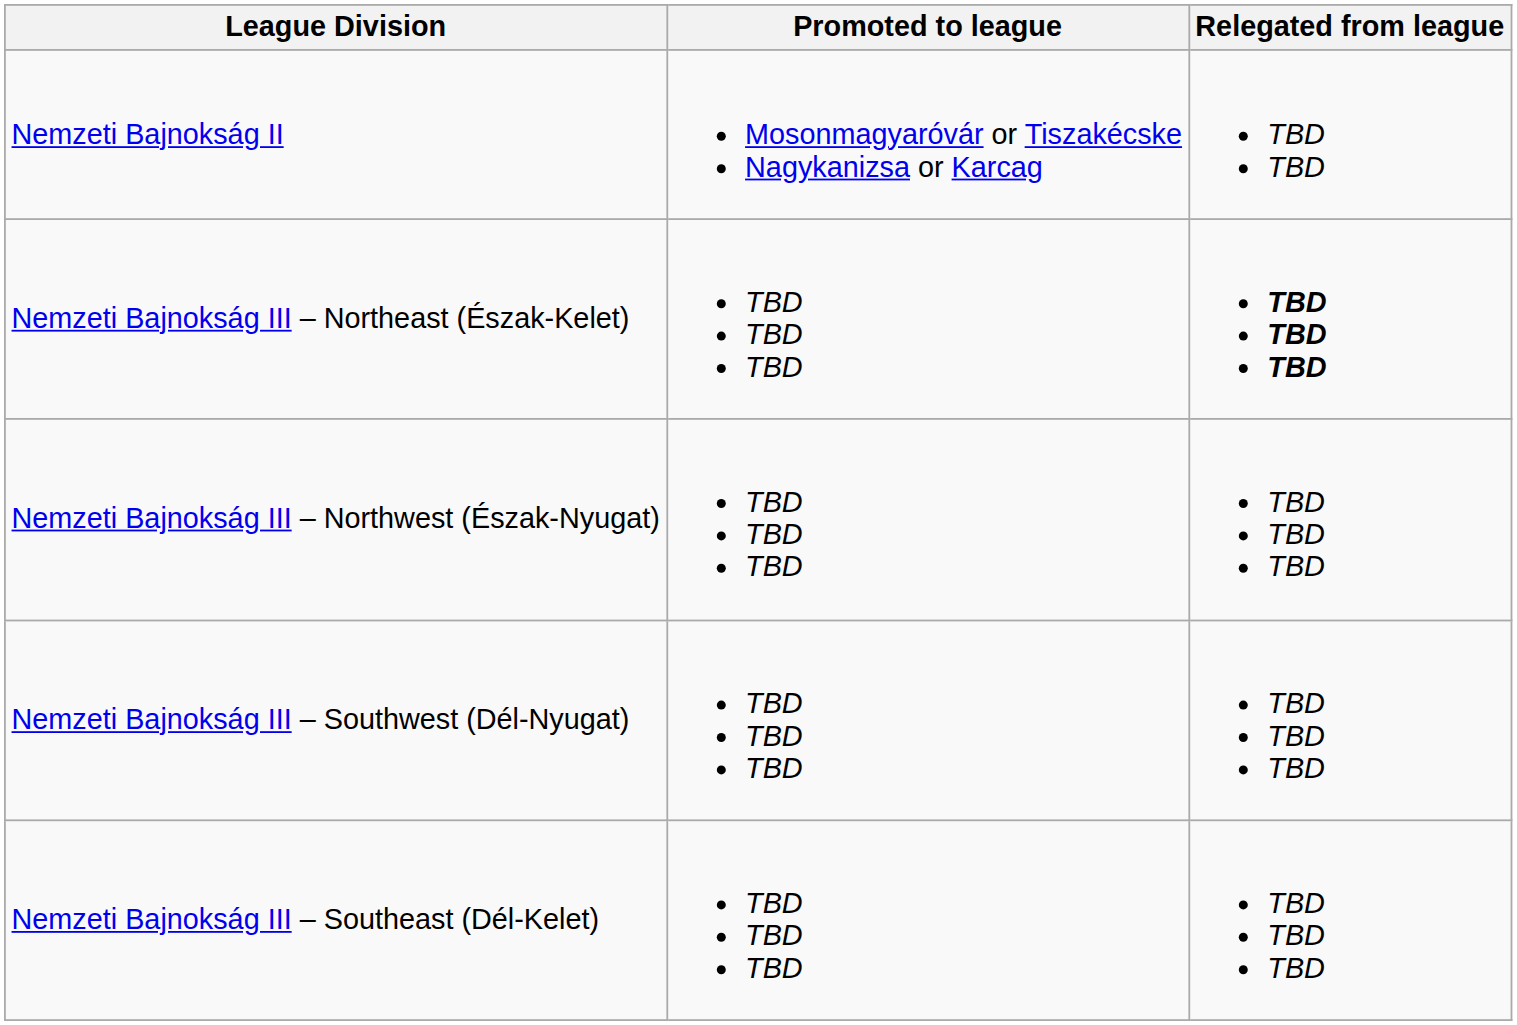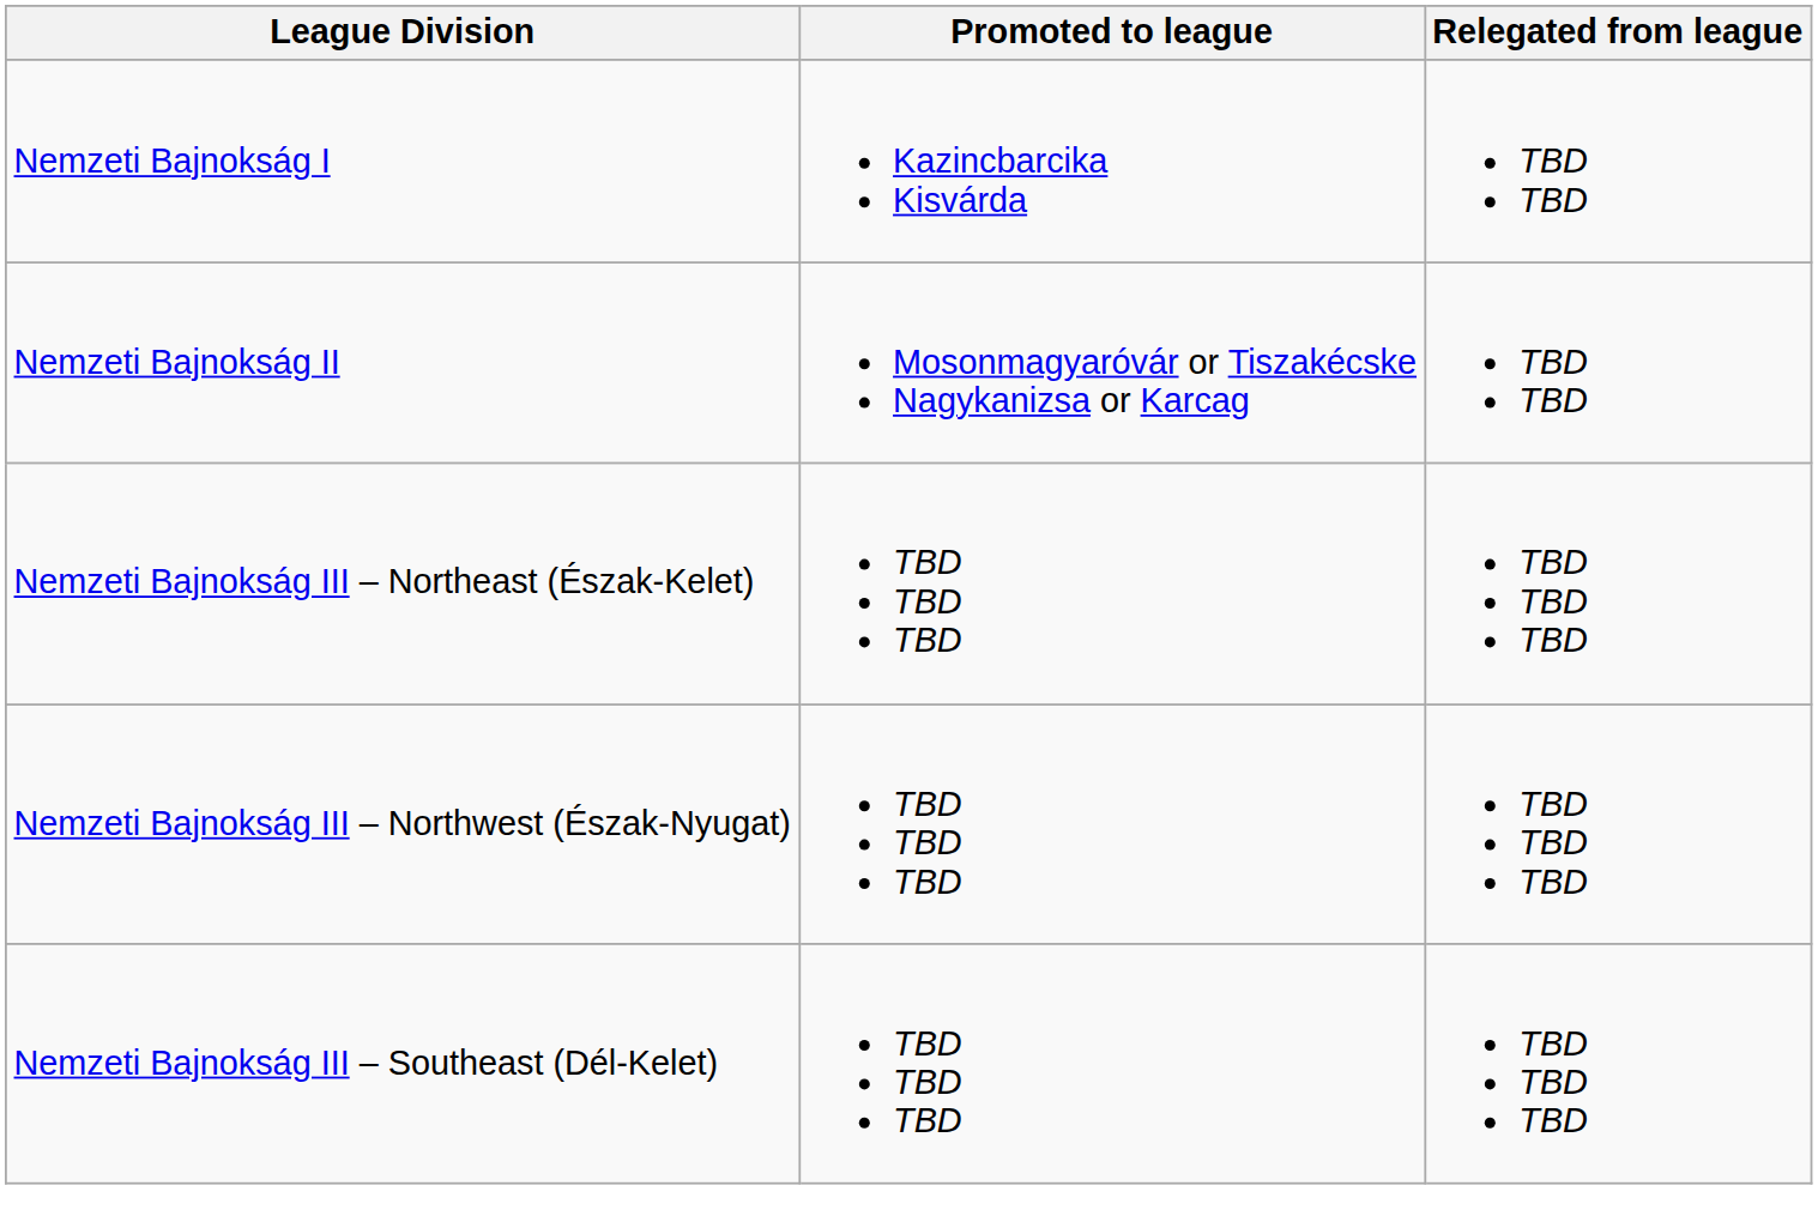 <table class="wikitable">
 <tr>
 <th>League Division</th>
 <th>Promoted to league </th>
 <th>Relegated from league </th>
+</tr>
+<tr>
+<td><a href='#'>Nemzeti Bajnokság I</a></td>
+<td><br><ul><li><a href='#'>Kazincbarcika</a> </li><li><a href='#'>Kisvárda</a> </li></ul></td>
+<td><br><ul><li><em>TBD</em></li><li><em>TBD</em></li></ul></td>
 </tr>
 <tr>
 <td><a href='#'>Nemzeti Bajnokság II</a></td>
 <td><br><ul><li><a href='#'>Mosonmagyaróvár</a> or <a href='#'>Tiszakécske</a> </li><li><a href='#'>Nagykanizsa</a> or <a href='#'>Karcag</a> </li></ul></td>
 <td><br><ul><li><em>TBD</em></li><li><em>TBD</em></li></ul></td>
 </tr>
 <tr>
 <td><a href='#'>Nemzeti Bajnokság III</a> – Northeast (Észak-Kelet)</td>
 <td><br><ul><li><em>TBD</em></li><li><em>TBD</em></li><li><em>TBD</em></li></ul></td>
-<td><strong><br><ul><li><em>TBD</em></li><li><em>TBD</em></li><li><em>TBD</em></li></ul></strong></td>
+<td><br><ul><li><em>TBD</em></li><li><em>TBD</em></li><li><em>TBD</em></li></ul></td>
 </tr>
 <tr>
 <td><a href='#'>Nemzeti Bajnokság III</a> – Northwest (Észak-Nyugat)</td>
-<td><br><ul><li><em>TBD</em></li><li><em>TBD</em></li><li><em>TBD</em></li></ul></td>
-<td><br><ul><li><em>TBD</em></li><li><em>TBD</em></li><li><em>TBD</em></li></ul></td>
-</tr>
-<tr>
-<td><a href='#'>Nemzeti Bajnokság III</a> – Southwest (Dél-Nyugat)</td>
 <td><br><ul><li><em>TBD</em></li><li><em>TBD</em></li><li><em>TBD</em></li></ul></td>
 <td><br><ul><li><em>TBD</em></li><li><em>TBD</em></li><li><em>TBD</em></li></ul></td>
 </tr>
 <tr>
 <td><a href='#'>Nemzeti Bajnokság III</a> – Southeast (Dél-Kelet)</td>
 <td><br><ul><li><em>TBD</em></li><li><em>TBD</em></li><li><em>TBD</em></li></ul></td>
 <td><br><ul><li><em>TBD</em></li><li><em>TBD</em></li><li><em>TBD</em></li></ul></td>
 </tr>
 </table>
